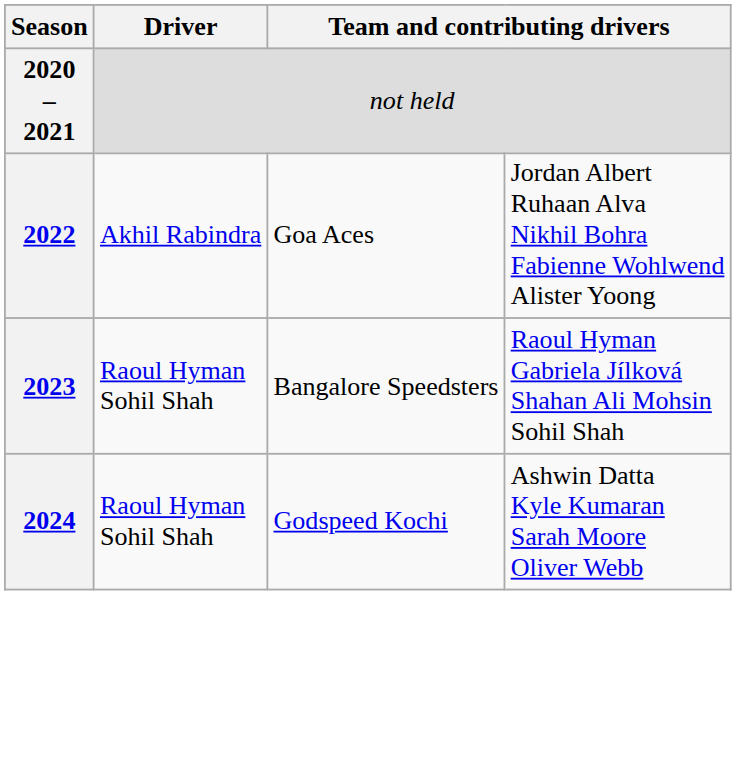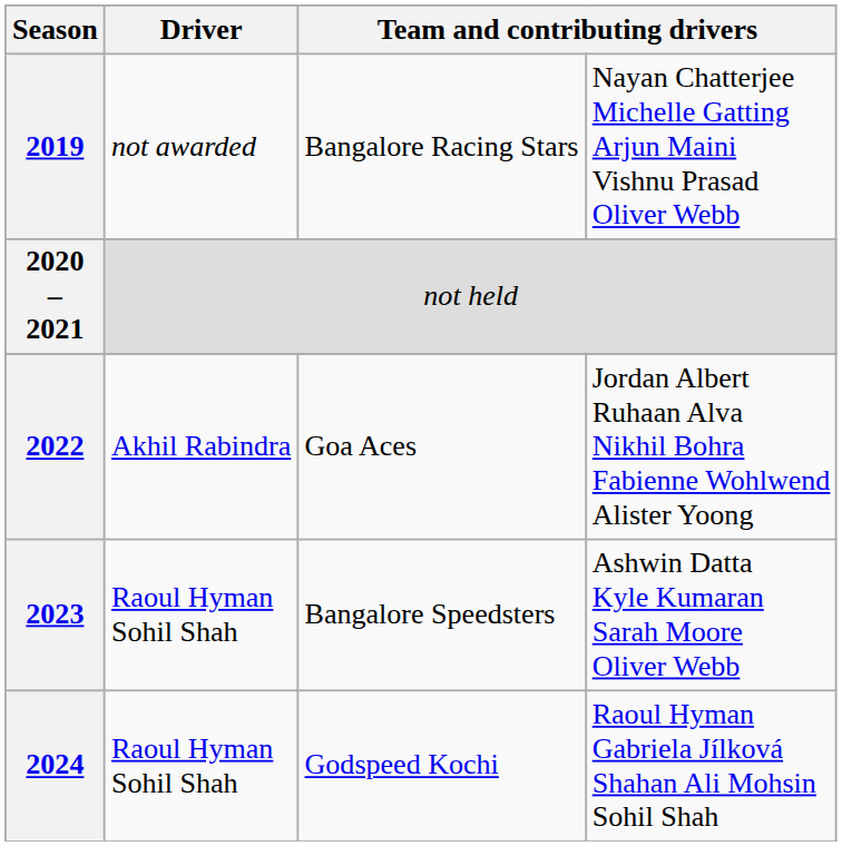 <table class="wikitable" style="font-size:90%; text-align:left;">
 <tr>
 <th scope=col>Season</th>
 <th scope=col>Driver</th>
 <th scope=col colspan=2>Team and contributing drivers</th>
+</tr>
+<tr>
+<th><a href='#'>2019</a></th>
+<td><em>not awarded</em></td>
+<td>Bangalore Racing Stars</td>
+<td> Nayan Chatterjee<br> <a href='#'>Michelle Gatting</a><br> <a href='#'>Arjun Maini</a><br> Vishnu Prasad<br> <a href='#'>Oliver Webb</a></td>
 </tr>
 <tr style="background: #dddddd">
 <th>2020<br>–<br>2021</th>
 <td align="center" colspan="3"><em>not held</em></td>
 </tr>
 <tr>
 <th><a href='#'>2022</a></th>
 <td> <a href='#'>Akhil Rabindra</a><br></td>
 <td>Goa Aces</td>
 <td> Jordan Albert<br> Ruhaan Alva<br> <a href='#'>Nikhil Bohra</a><br> <a href='#'>Fabienne Wohlwend</a><br> Alister Yoong</td>
 </tr>
 <tr>
 <th><a href='#'>2023</a></th>
 <td> <a href='#'>Raoul Hyman</a><br> Sohil Shah<br></td>
 <td>Bangalore Speedsters</td>
-<td> <a href='#'>Raoul Hyman</a><br> <a href='#'>Gabriela Jílková</a><br> <a href='#'>Shahan Ali Mohsin</a><br> Sohil Shah</td>
+<td> Ashwin Datta<br> <a href='#'>Kyle Kumaran</a><br> <a href='#'>Sarah Moore</a> <br> <a href='#'>Oliver Webb</a></td>
 </tr>
 <tr>
 <th><a href='#'>2024</a></th>
 <td> <a href='#'>Raoul Hyman</a><br> Sohil Shah<br></td>
 <td><a href='#'>Godspeed Kochi</a></td>
-<td> Ashwin Datta<br> <a href='#'>Kyle Kumaran</a><br> <a href='#'>Sarah Moore</a> <br> <a href='#'>Oliver Webb</a></td>
+<td> <a href='#'>Raoul Hyman</a><br> <a href='#'>Gabriela Jílková</a><br> <a href='#'>Shahan Ali Mohsin</a><br> Sohil Shah</td>
 </tr>
 </table>
